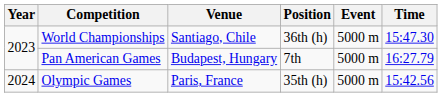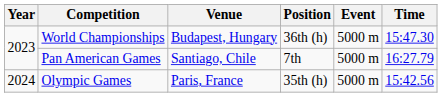 <table class="wikitable">
 <tr>
 <th>Year</th>
 <th>Competition</th>
 <th>Venue</th>
 <th>Position</th>
 <th>Event</th>
 <th>Time</th>
 </tr>
 <tr>
 <td rowspan="2">2023</td>
 <td><a href='#'>World Championships</a></td>
-<td><a href='#'>Santiago, Chile</a></td>
+<td><a href='#'>Budapest, Hungary</a></td>
 <td>36th (h)</td>
 <td>5000 m</td>
 <td><a href='#'>15:47.30</a></td>
 </tr>
 <tr>
 <td><a href='#'>Pan American Games</a></td>
-<td><a href='#'>Budapest, Hungary</a></td>
+<td><a href='#'>Santiago, Chile</a></td>
 <td>7th</td>
 <td>5000 m</td>
 <td><a href='#'>16:27.79</a></td>
 </tr>
 <tr>
 <td rowspan=2>2024</td>
 <td><a href='#'>Olympic Games</a></td>
 <td><a href='#'>Paris, France</a></td>
 <td>35th (h)</td>
 <td>5000 m</td>
 <td><a href='#'>15:42.56</a></td>
 </tr>
 </table>
